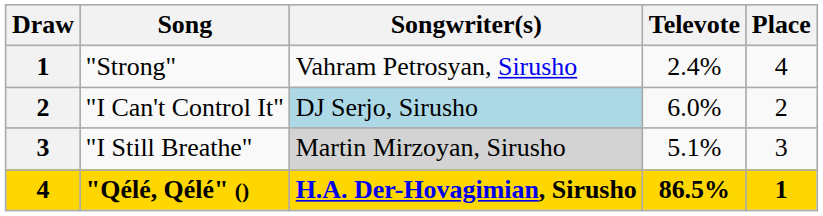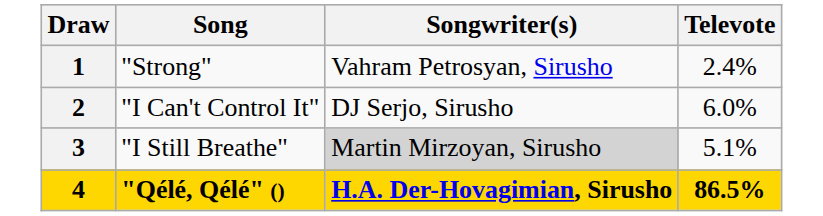 <table class="wikitable sortable plainrowheaders" style="margin: 1em auto 1em auto; text-align:center">
 <tr>
 <th>Draw</th>
 <th>Song</th>
 <th>Songwriter(s)</th>
 <th>Televote</th>
-<th>Place</th>
 </tr>
 <tr>
 <th scope="row" style="text-align:center;">1</th>
 <td align="left">"Strong"</td>
 <td align="left">Vahram Petrosyan, <a href='#'>Sirusho</a></td>
 <td>2.4%</td>
-<td>4</td>
 </tr>
 <tr>
 <th scope="row" style="text-align:center;">2</th>
 <td align="left">"I Can't Control It"</td>
-<td align="left" style="background: lightblue;">DJ Serjo, Sirusho</td>
+<td align="left">DJ Serjo, Sirusho</td>
 <td>6.0%</td>
-<td>2</td>
 </tr>
 <tr>
 <th scope="row" style="text-align:center;">3</th>
 <td align="left">"I Still Breathe"</td>
 <td align="left" style="background: lightgrey;">Martin Mirzoyan, Sirusho</td>
 <td>5.1%</td>
-<td>3</td>
 </tr>
 <tr style="font-weight:bold; background:gold;">
 <th scope="row" style="text-align:center; font-weight:bold; background:gold">4</th>
 <td align="left">"Qélé, Qélé" <small>()</small></td>
 <td align="left"><a href='#'>H.A. Der-Hovagimian</a>, Sirusho</td>
 <td>86.5%</td>
-<td>1</td>
 </tr>
 </table>
